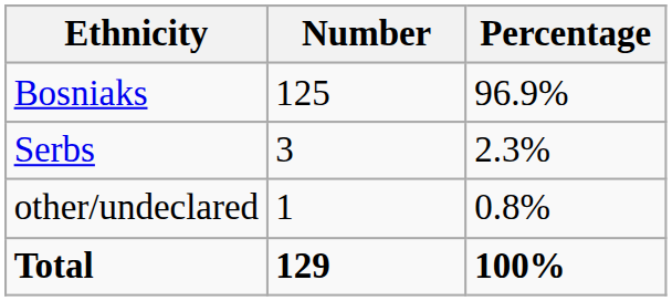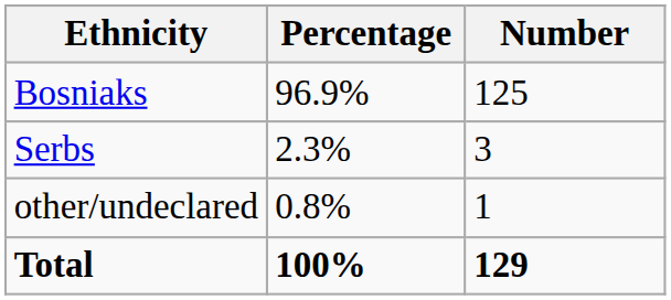 <table class="wikitable">
 <tr>
 <th width="100px">Ethnicity</th>
+<th width="80px">Percentage</th>
 <th width="80px">Number</th>
-<th width="80px">Percentage</th>
 </tr>
 <tr>
 <td><a href='#'>Bosniaks</a></td>
+<td>96.9%</td>
 <td>125</td>
-<td>96.9%</td>
 </tr>
 <tr>
 <td><a href='#'>Serbs</a></td>
+<td>2.3%</td>
 <td>3</td>
-<td>2.3%</td>
 </tr>
 <tr>
 <td>other/undeclared</td>
+<td>0.8%</td>
 <td>1</td>
-<td>0.8%</td>
 </tr>
 <tr>
 <td><strong>Total</strong></td>
+<td><strong>100%</strong></td>
 <td><strong>129</strong></td>
-<td><strong>100%</strong></td>
 </tr>
 </table>
